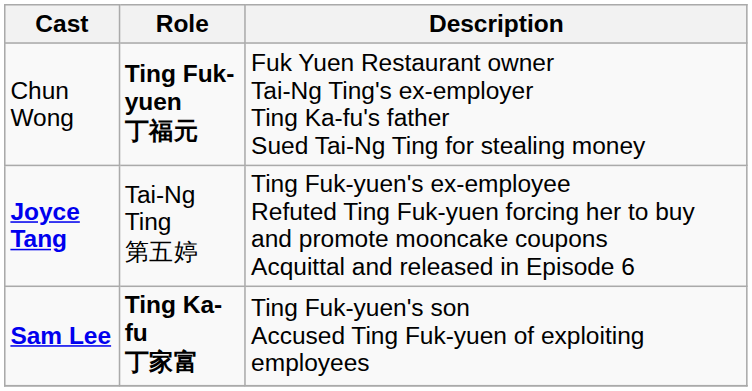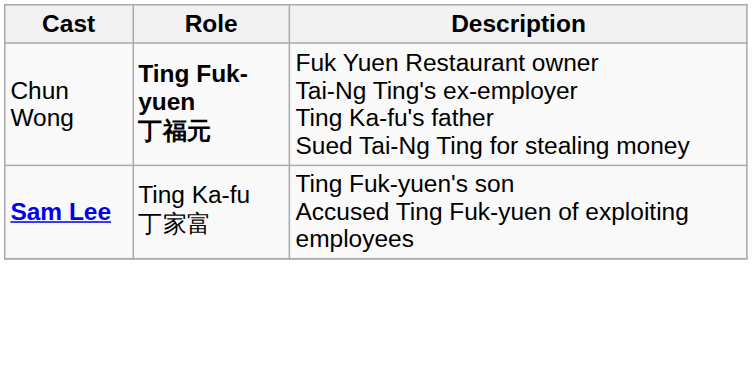 <table class="wikitable" width="55%">
 <tr>
 <th>Cast</th>
 <th>Role</th>
 <th>Description</th>
 </tr>
 <tr>
 <td>Chun Wong</td>
 <td><strong>Ting Fuk-yuen<br>丁福元</strong></td>
 <td>Fuk Yuen Restaurant owner<br>Tai-Ng Ting's ex-employer<br>Ting Ka-fu's father<br>Sued Tai-Ng Ting for stealing money</td>
 </tr>
 <tr>
-<td><strong><a href='#'>Joyce Tang</a></strong></td>
-<td>Tai-Ng Ting<br>第五婷</td>
-<td>Ting Fuk-yuen's ex-employee<br>Refuted Ting Fuk-yuen forcing her to buy and promote mooncake coupons<br>Acquittal and released in Episode 6</td>
-</tr>
-<tr>
 <td><strong><a href='#'>Sam Lee</a></strong></td>
-<td><strong>Ting Ka-fu<br>丁家富</strong></td>
+<td>Ting Ka-fu<br>丁家富</td>
 <td>Ting Fuk-yuen's son<br>Accused Ting Fuk-yuen of exploiting employees</td>
 </tr>
 <tr>
 </tr>
 </table>
